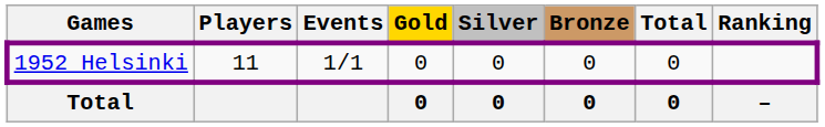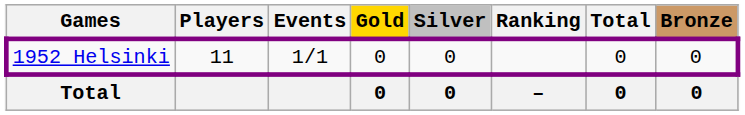 <table class="wikitable sortable" style="text-align:center">
 <tr>
 <th>Games</th>
 <th>Players</th>
 <th>Events</th>
 <th style="background-color:gold;">Gold</th>
 <th style="background-color:silver;">Silver</th>
+<th>Ranking</th>
+<th>Total</th>
 <th style="background-color:#c96;">Bronze</th>
-<th>Total</th>
-<th>Ranking</th>
 </tr>
 <tr align=center style="border: 3px solid purple">
 <td align=left><a href='#'>1952 Helsinki</a></td>
 <td>11</td>
 <td>1/1</td>
 <td>0</td>
 <td>0</td>
+<td></td>
 <td>0</td>
 <td>0</td>
-<td></td>
 </tr>
 <tr>
 <th>Total</th>
 <th></th>
 <th></th>
 <th>0</th>
 <th>0</th>
+<th>–</th>
 <th>0</th>
 <th>0</th>
-<th>–</th>
 </tr>
 </table>
